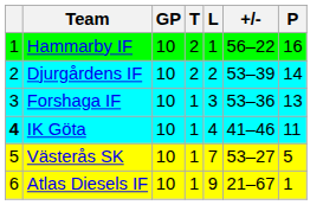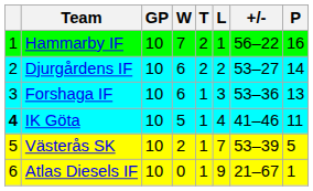 <table class="wikitable">
 <tr>
 <th></th>
 <th>Team</th>
 <th>GP</th>
+<th>W</th>
 <th>T</th>
 <th>L</th>
 <th>+/-</th>
 <th>P</th>
 </tr>
 <tr style="background:#00FF00">
 <td>1</td>
 <td><a href='#'>Hammarby IF</a></td>
 <td>10</td>
+<td>7</td>
 <td>2</td>
 <td>1</td>
 <td>56–22</td>
 <td>16</td>
 </tr>
 <tr style="background:#00FFFF">
 <td>2</td>
 <td><a href='#'>Djurgårdens IF</a></td>
 <td>10</td>
+<td>6</td>
 <td>2</td>
 <td>2</td>
-<td>53–39</td>
+<td>53–27</td>
 <td>14</td>
 </tr>
 <tr style="background:#00FFFF">
 <td>3</td>
 <td><a href='#'>Forshaga IF</a></td>
 <td>10</td>
+<td>6</td>
 <td>1</td>
 <td>3</td>
 <td>53–36</td>
 <td>13</td>
 </tr>
 <tr style="background:#00FFFF">
 <td><strong>4</strong></td>
 <td><a href='#'>IK Göta</a></td>
 <td>10</td>
+<td>5</td>
 <td>1</td>
 <td>4</td>
 <td>41–46</td>
 <td>11</td>
 </tr>
 <tr style="background:#FFFF00">
 <td>5</td>
 <td><a href='#'>Västerås SK</a></td>
 <td>10</td>
+<td>2</td>
 <td>1</td>
 <td>7</td>
-<td>53–27</td>
+<td>53–39</td>
 <td>5</td>
 </tr>
 <tr style="background:#FFFF00">
 <td>6</td>
 <td><a href='#'>Atlas Diesels IF</a></td>
 <td>10</td>
+<td>0</td>
 <td>1</td>
 <td>9</td>
 <td>21–67</td>
 <td>1</td>
 </tr>
 </table>
